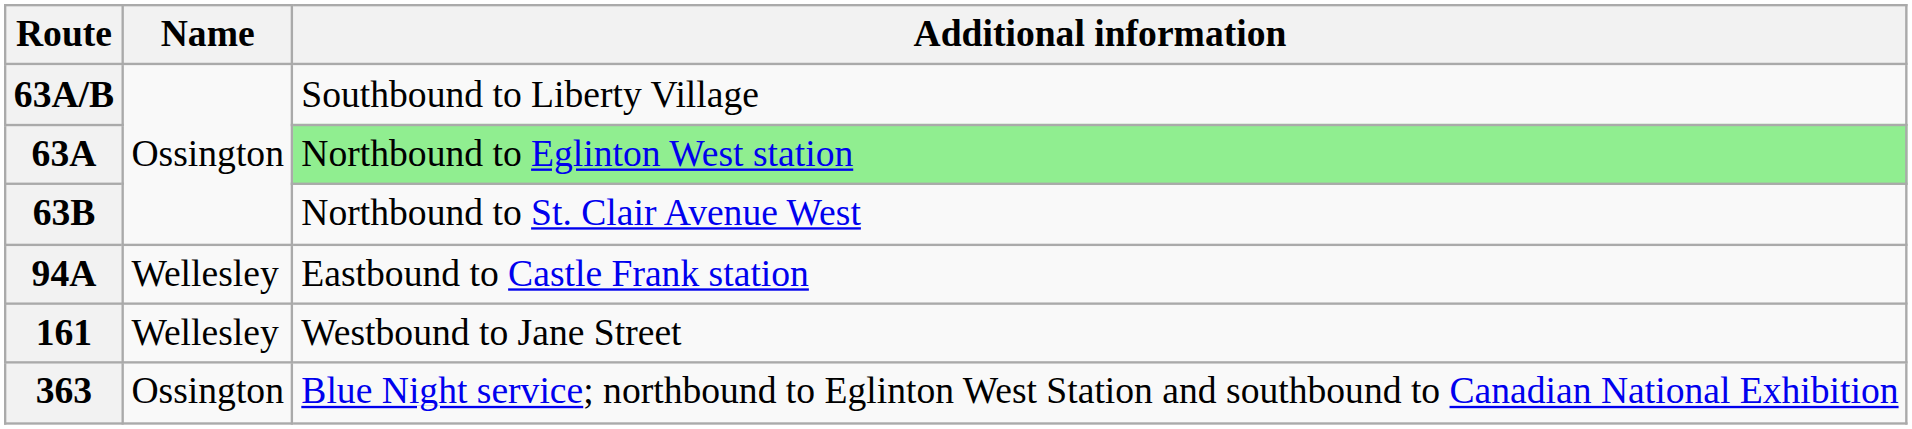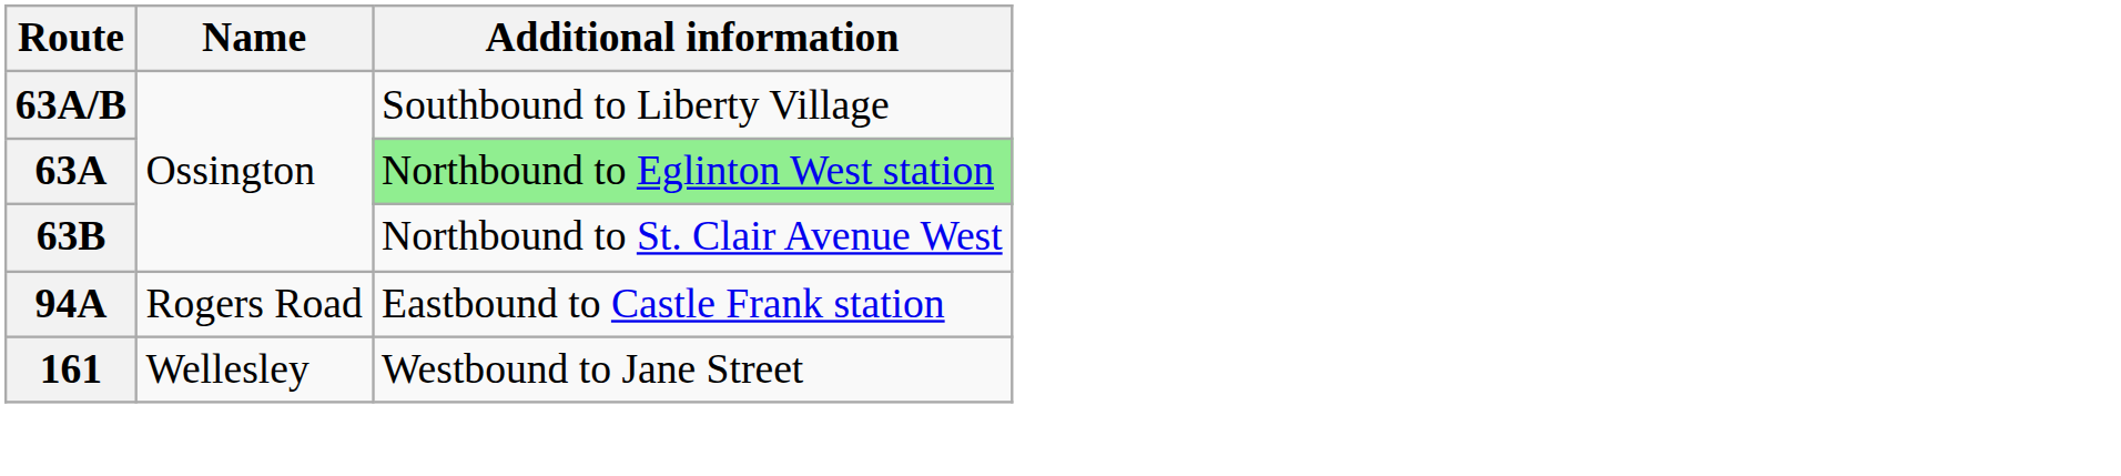 <table class="wikitable">
 <tr>
 <th>Route</th>
 <th>Name</th>
 <th>Additional information</th>
 </tr>
 <tr>
 <th>63A/B</th>
 <td rowspan="3">Ossington</td>
 <td>Southbound to Liberty Village</td>
 </tr>
 <tr>
 <th>63A</th>
 <td style="background: lightgreen;">Northbound to <a href='#'>Eglinton West station</a></td>
 </tr>
 <tr>
 <th>63B</th>
 <td>Northbound to <a href='#'>St. Clair Avenue West</a><br></td>
 </tr>
 <tr>
 <th>94A</th>
-<td>Wellesley</td>
+<td>Rogers Road</td>
 <td>Eastbound to <a href='#'>Castle Frank station</a></td>
 </tr>
 <tr>
 <th>161</th>
 <td>Wellesley</td>
 <td>Westbound to Jane Street</td>
 </tr>
-<tr>
-<th>363</th>
-<td>Ossington</td>
-<td><a href='#'>Blue Night service</a>; northbound to Eglinton West Station and southbound to <a href='#'>Canadian National Exhibition</a></td>
-</tr>
 </table>
